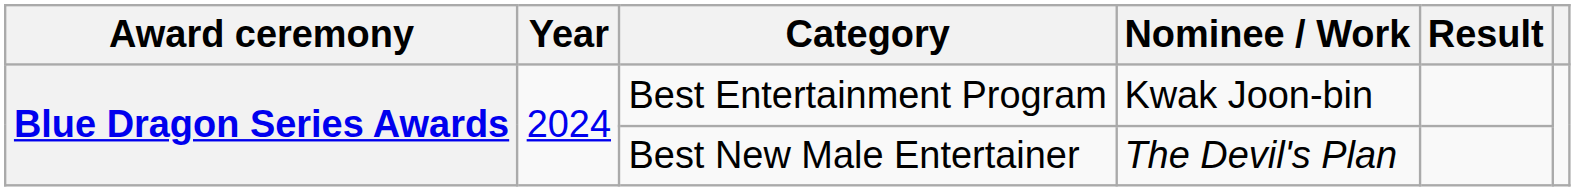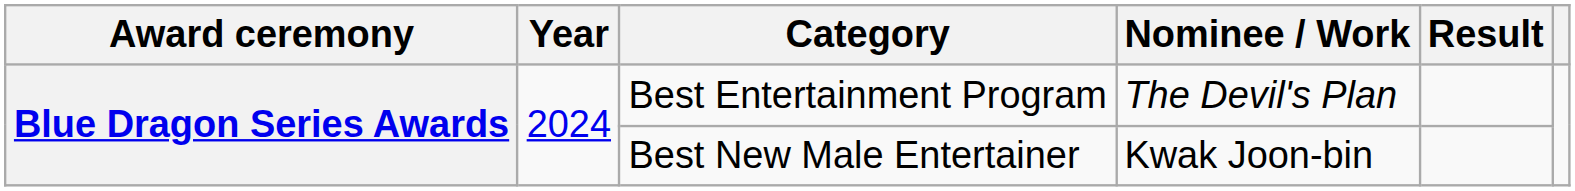 <table class="wikitable plainrowheaders sortable">
 <tr>
 <th scope="col">Award ceremony</th>
 <th scope="col">Year</th>
 <th scope="col">Category</th>
 <th scope="col">Nominee / Work</th>
 <th scope="col">Result</th>
 <th scope="col" class="unsortable"></th>
 </tr>
 <tr>
 <th rowspan="2" scope="row"><a href='#'>Blue Dragon Series Awards</a></th>
 <td rowspan="2" style="text-align:center"><a href='#'>2024</a></td>
 <td>Best Entertainment Program</td>
-<td>Kwak Joon-bin</td>
+<td><em>The Devil's Plan</em></td>
 <td></td>
 <td rowspan="2" style="text-align:center"></td>
 </tr>
 <tr>
 <td>Best New Male Entertainer</td>
-<td><em>The Devil's Plan</em></td>
+<td>Kwak Joon-bin</td>
 <td></td>
 </tr>
 </table>
